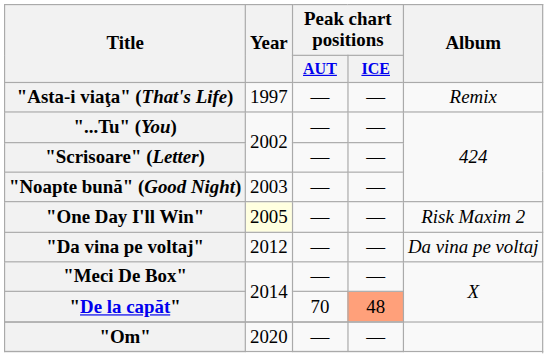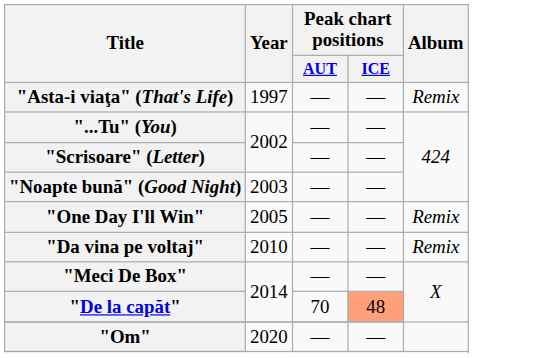 <table class="wikitable plainrowheaders" style="text-align:center;">
 <tr>
 <th scope="col" rowspan="2">Title</th>
 <th scope="col" rowspan="2">Year</th>
 <th scope="col" colspan="2">Peak chart positions</th>
 <th scope="col" rowspan="2">Album</th>
 </tr>
 <tr>
 <th scope="col" style="width:3em;font-size:85%;"><a href='#'>AUT</a><br></th>
 <th scope="col" style="width:3em;font-size:85%;"><a href='#'>ICE</a></th>
 </tr>
 <tr>
 <th scope="row">"Asta-i viaţa" (<em>That's Life</em>)</th>
 <td>1997</td>
 <td>—</td>
 <td>—</td>
 <td><em>Remix</em></td>
 </tr>
 <tr>
 <th scope="row">"...Tu" (<em>You</em>)</th>
 <td rowspan="2">2002</td>
 <td>—</td>
 <td>—</td>
 <td rowspan="3"><em>424</em></td>
 </tr>
 <tr>
 <th scope="row">"Scrisoare" (<em>Letter</em>)</th>
 <td>—</td>
 <td>—</td>
 </tr>
 <tr>
 <th scope="row">"Noapte bună" (<em>Good Night</em>)</th>
 <td>2003</td>
 <td>—</td>
 <td>—</td>
 </tr>
 <tr>
 <th scope="row">"One Day I'll Win"</th>
-<td style="background: lightyellow;">2005</td>
+<td>2005</td>
 <td>—</td>
 <td>—</td>
-<td><em>Risk Maxim 2</em></td>
+<td><em>Remix</em></td>
 </tr>
 <tr>
 <th scope="row">"Da vina pe voltaj"</th>
-<td>2012</td>
+<td>2010</td>
 <td>—</td>
 <td>—</td>
-<td><em>Da vina pe voltaj</em></td>
+<td><em>Remix</em></td>
 </tr>
 <tr>
 <th scope="row">"Meci De Box"</th>
 <td rowspan="2">2014</td>
 <td>—</td>
 <td>—</td>
 <td rowspan="3"><em>X</em></td>
 </tr>
 <tr>
 <th scope="row">"<a href='#'>De la capăt</a>"</th>
 <td>70</td>
 <td style="background: lightsalmon;">48</td>
 </tr>
 <tr>
 </tr>
 <tr>
 <th scope="row">"Om"</th>
 <td rowspan="2">2020</td>
 <td>—</td>
 <td>—</td>
 </tr>
 <tr>
 </tr>
 </table>
